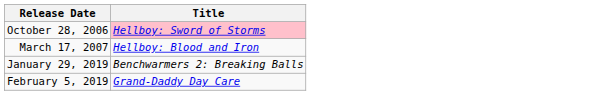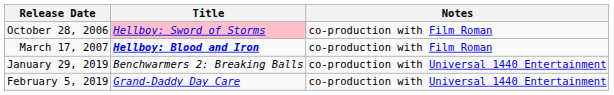 <table class="wikitable sortable">
 <tr>
 <th>Release Date</th>
 <th>Title</th>
+<th>Notes</th>
 </tr>
 <tr>
 <td align="right">October 28, 2006</td>
 <td style="background: pink;"><em><a href='#'>Hellboy: Sword of Storms</a></em></td>
+<td>co-production with <a href='#'>Film Roman</a></td>
 </tr>
 <tr>
 <td align="right">March 17, 2007</td>
-<td><em><a href='#'>Hellboy: Blood and Iron</a></em></td>
+<td><strong><em><a href='#'>Hellboy: Blood and Iron</a></em></strong></td>
+<td>co-production with <a href='#'>Film Roman</a></td>
 </tr>
 <tr>
 <td align="right">January 29, 2019</td>
 <td><em>Benchwarmers 2: Breaking Balls</em></td>
+<td>co-production with <a href='#'>Universal 1440 Entertainment</a></td>
 </tr>
 <tr>
 <td align="right">February 5, 2019</td>
 <td><em><a href='#'>Grand-Daddy Day Care</a></em></td>
+<td>co-production with <a href='#'>Universal 1440 Entertainment</a></td>
 </tr>
 </table>
